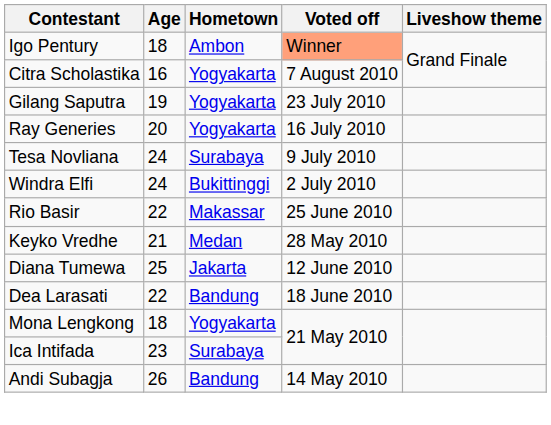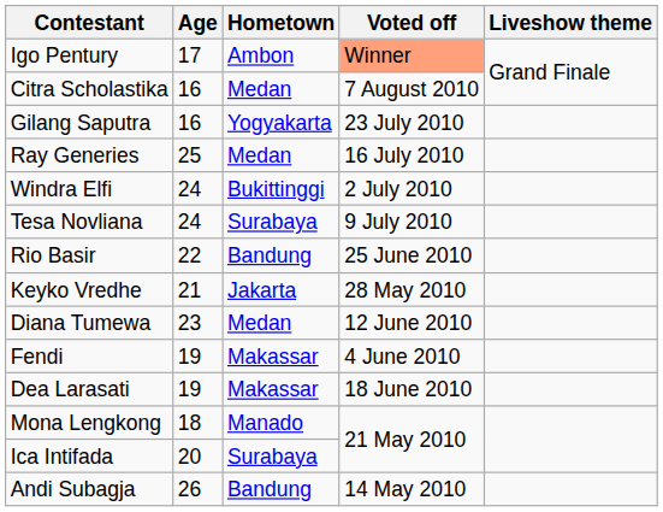 <table class="wikitable" style="font-size:95%;">
 <tr>
 <th>Contestant</th>
 <th>Age</th>
 <th>Hometown</th>
 <th>Voted off</th>
 <th>Liveshow theme</th>
 </tr>
 <tr>
 <td>Igo Pentury</td>
-<td>18</td>
+<td>17</td>
 <td><a href='#'>Ambon</a></td>
 <td style="background: lightsalmon;">Winner</td>
 <td rowspan = "2">Grand Finale</td>
 </tr>
 <tr>
 <td>Citra Scholastika</td>
 <td>16</td>
-<td><a href='#'>Yogyakarta</a></td>
+<td><a href='#'>Medan</a></td>
 <td>7 August 2010</td>
 </tr>
 <tr>
 <td>Gilang Saputra</td>
-<td>19</td>
+<td>16</td>
 <td><a href='#'>Yogyakarta</a></td>
 <td>23 July 2010</td>
 <td></td>
 </tr>
 <tr>
 <td>Ray Generies</td>
-<td>20</td>
-<td><a href='#'>Yogyakarta</a></td>
+<td>25</td>
+<td><a href='#'>Medan</a></td>
 <td>16 July 2010</td>
+<td></td>
+</tr>
+<tr>
+<td>Windra Elfi</td>
+<td>24</td>
+<td><a href='#'>Bukittinggi</a></td>
+<td>2 July 2010</td>
 <td></td>
 </tr>
 <tr>
 <td>Tesa Novliana</td>
 <td>24</td>
 <td><a href='#'>Surabaya</a></td>
 <td>9 July 2010</td>
 <td></td>
 </tr>
 <tr>
-<td>Windra Elfi</td>
-<td>24</td>
-<td><a href='#'>Bukittinggi</a></td>
-<td>2 July 2010</td>
-<td></td>
-</tr>
-<tr>
 <td>Rio Basir</td>
 <td>22</td>
-<td><a href='#'>Makassar</a></td>
+<td><a href='#'>Bandung</a></td>
 <td>25 June 2010</td>
 <td></td>
 </tr>
 <tr>
 <td>Keyko Vredhe</td>
 <td>21</td>
-<td><a href='#'>Medan</a></td>
+<td><a href='#'>Jakarta</a></td>
 <td>28 May 2010</td>
 <td></td>
 </tr>
 <tr>
 <td>Diana Tumewa</td>
-<td>25</td>
-<td><a href='#'>Jakarta</a></td>
+<td>23</td>
+<td><a href='#'>Medan</a></td>
 <td>12 June 2010</td>
 <td></td>
 </tr>
 <tr>
+<td>Fendi</td>
+<td>19</td>
+<td><a href='#'>Makassar</a></td>
+<td>4 June 2010</td>
+<td></td>
+</tr>
+<tr>
 <td>Dea Larasati</td>
-<td>22</td>
-<td><a href='#'>Bandung</a></td>
+<td>19</td>
+<td><a href='#'>Makassar</a></td>
 <td>18 June 2010</td>
 <td></td>
 </tr>
 <tr>
 <td>Mona Lengkong</td>
 <td>18</td>
-<td><a href='#'>Yogyakarta</a></td>
+<td><a href='#'>Manado</a></td>
 <td rowspan="2">21 May 2010</td>
 <td rowspan="2"></td>
 </tr>
 <tr>
 <td>Ica Intifada</td>
-<td>23</td>
+<td>20</td>
 <td><a href='#'>Surabaya</a></td>
 </tr>
 <tr>
 <td>Andi Subagja</td>
 <td>26</td>
 <td><a href='#'>Bandung</a></td>
 <td>14 May 2010</td>
 <td></td>
 </tr>
 </table>
